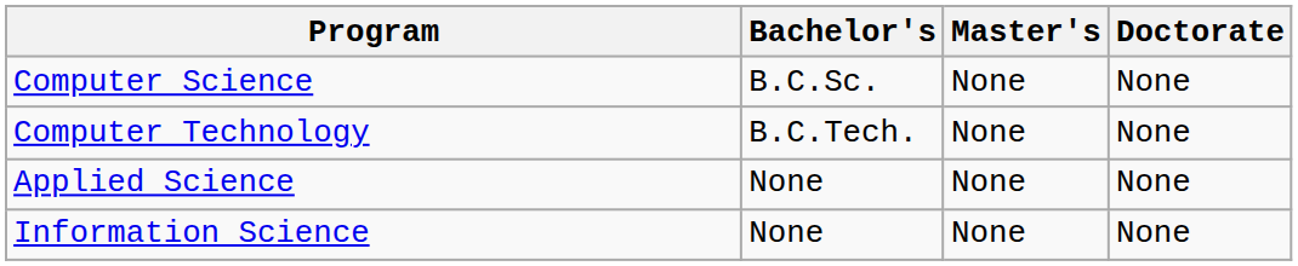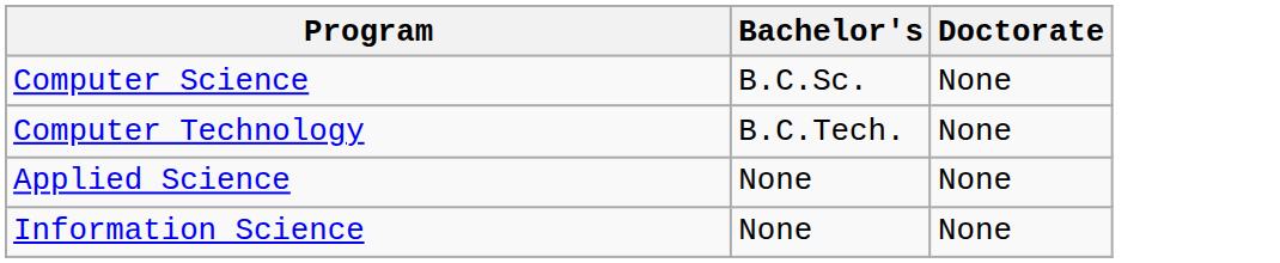 <table class="wikitable">
 <tr>
 <th width="300"><strong>Program</strong></th>
 <th width="50"><strong>Bachelor's</strong></th>
-<th width="50"><strong>Master's</strong></th>
 <th width="50"><strong>Doctorate</strong></th>
 </tr>
 <tr>
 <td><a href='#'>Computer Science</a></td>
 <td>B.C.Sc.</td>
 <td>None</td>
-<td>None</td>
 </tr>
 <tr>
 <td><a href='#'>Computer Technology</a></td>
 <td>B.C.Tech.</td>
 <td>None</td>
-<td>None</td>
 </tr>
 <tr>
 <td><a href='#'>Applied Science</a></td>
-<td>None</td>
 <td>None</td>
 <td>None</td>
 </tr>
 <tr>
 <td><a href='#'>Information Science</a></td>
 <td>None</td>
 <td>None</td>
-<td>None</td>
 </tr>
 </table>
